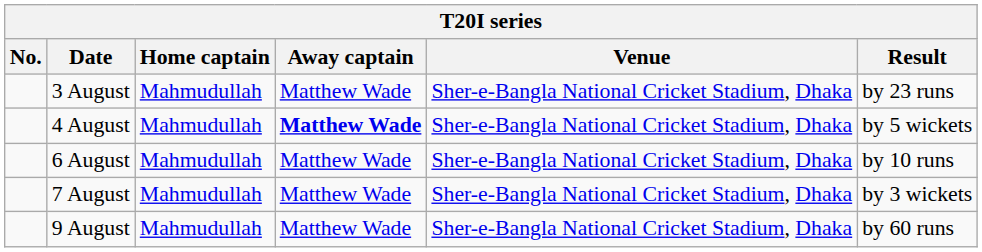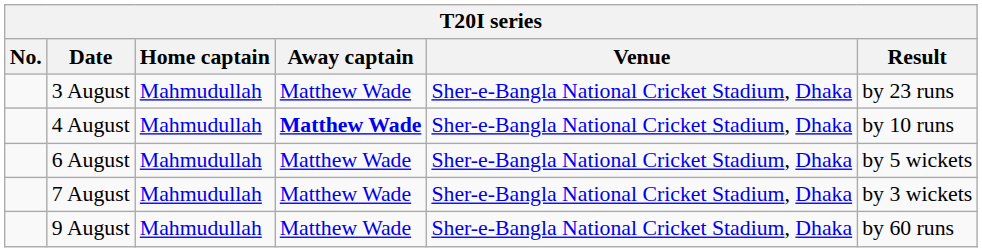 <table class="wikitable">
 <tr>
 <th colspan="9">T20I series</th>
 </tr>
 <tr>
 <th>No.</th>
 <th>Date</th>
 <th>Home captain</th>
 <th>Away captain</th>
 <th>Venue</th>
 <th>Result</th>
 </tr>
 <tr>
 <td></td>
 <td>3 August</td>
 <td><a href='#'>Mahmudullah</a></td>
 <td><a href='#'>Matthew Wade</a></td>
 <td><a href='#'>Sher-e-Bangla National Cricket Stadium</a>, <a href='#'>Dhaka</a></td>
 <td> by 23 runs</td>
 </tr>
 <tr>
 <td></td>
 <td>4 August</td>
 <td><a href='#'>Mahmudullah</a></td>
 <td><strong><a href='#'>Matthew Wade</a></strong></td>
 <td><a href='#'>Sher-e-Bangla National Cricket Stadium</a>, <a href='#'>Dhaka</a></td>
-<td> by 5 wickets</td>
+<td> by 10 runs</td>
 </tr>
 <tr>
 <td></td>
 <td>6 August</td>
 <td><a href='#'>Mahmudullah</a></td>
 <td><a href='#'>Matthew Wade</a></td>
 <td><a href='#'>Sher-e-Bangla National Cricket Stadium</a>, <a href='#'>Dhaka</a></td>
-<td> by 10 runs</td>
+<td> by 5 wickets</td>
 </tr>
 <tr>
 <td></td>
 <td>7 August</td>
 <td><a href='#'>Mahmudullah</a></td>
 <td><a href='#'>Matthew Wade</a></td>
 <td><a href='#'>Sher-e-Bangla National Cricket Stadium</a>, <a href='#'>Dhaka</a></td>
 <td> by 3 wickets</td>
 </tr>
 <tr>
 <td></td>
 <td>9 August</td>
 <td><a href='#'>Mahmudullah</a></td>
 <td><a href='#'>Matthew Wade</a></td>
 <td><a href='#'>Sher-e-Bangla National Cricket Stadium</a>, <a href='#'>Dhaka</a></td>
 <td> by 60 runs</td>
 </tr>
 </table>
